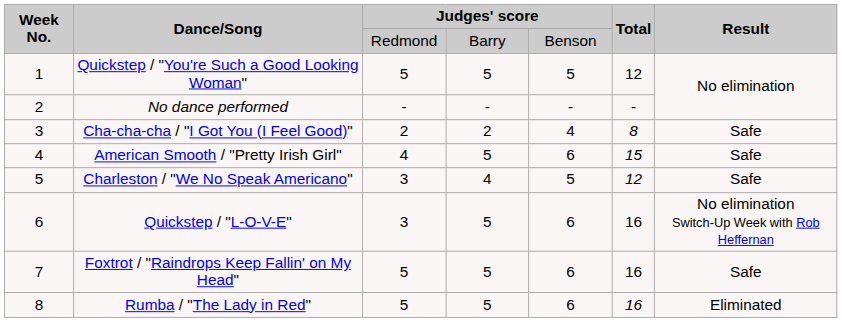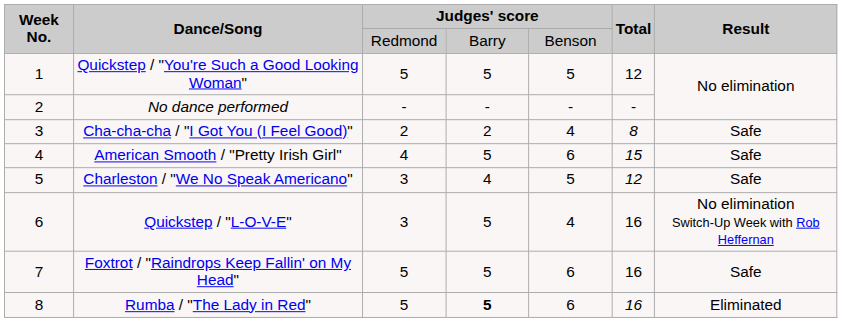 <table class="wikitable collapsible">
 <tr>
 <th rowspan="2" style="background:#ccc; text-align:Center;"><strong>Week No.</strong></th>
 <th rowspan="2" style="background:#ccc; text-align:Center;"><strong>Dance/Song</strong></th>
 <th colspan="3" style="background:#ccc; text-align:Center;"><strong>Judges' score</strong></th>
 <th rowspan="2" style="background:#ccc; text-align:Center;"><strong>Total</strong></th>
 <th rowspan="2" style="background:#ccc; text-align:Center;"><strong>Result</strong></th>
 </tr>
 <tr style="text-align:center; background:#ccc;">
 <td style="width:10%; ">Redmond</td>
 <td style="width:10%; ">Barry</td>
 <td style="width:10%; ">Benson</td>
 </tr>
 <tr style="text-align:center; background:#faf6f6;">
 <td>1</td>
 <td><a href='#'>Quickstep</a> / "<a href='#'>You're Such a Good Looking Woman</a>"</td>
 <td>5</td>
 <td>5</td>
 <td>5</td>
 <td>12</td>
 <td rowspan="2">No elimination</td>
 </tr>
 <tr style="text-align:center; background:#faf6f6;">
 <td>2</td>
 <td><em>No dance performed</em></td>
 <td>-</td>
 <td>-</td>
 <td>-</td>
 <td>-</td>
 </tr>
 <tr style="text-align:center; background:#faf6f6;">
 <td>3</td>
 <td><a href='#'>Cha-cha-cha</a> / "<a href='#'>I Got You (I Feel Good)</a>"</td>
 <td>2</td>
 <td>2</td>
 <td>4</td>
 <td><span><em>8</em></span></td>
 <td>Safe</td>
 </tr>
 <tr style="text-align:center; background:#faf6f6;">
 <td>4</td>
 <td><a href='#'>American Smooth</a> / "Pretty Irish Girl"</td>
 <td>4</td>
 <td>5</td>
 <td>6</td>
 <td><span><em>15</em></span></td>
 <td>Safe</td>
 </tr>
 <tr style="text-align:center; background:#faf6f6;">
 <td>5</td>
 <td><a href='#'>Charleston</a> / "<a href='#'>We No Speak Americano</a>"</td>
 <td>3</td>
 <td>4</td>
 <td>5</td>
 <td><span><em>12</em></span></td>
 <td>Safe</td>
 </tr>
 <tr style="text-align:center; background:#faf6f6;">
 <td>6</td>
 <td><a href='#'>Quickstep</a> / "<a href='#'>L-O-V-E</a>"</td>
 <td>3</td>
 <td>5</td>
-<td>6</td>
+<td>4</td>
 <td>16</td>
 <td>No elimination<br><small>Switch-Up Week with <a href='#'>Rob Heffernan</a></small></td>
 </tr>
 <tr style="text-align:center; background:#faf6f6;">
 <td>7</td>
 <td><a href='#'>Foxtrot</a> / "<a href='#'>Raindrops Keep Fallin' on My Head</a>"</td>
 <td>5</td>
 <td>5</td>
 <td>6</td>
 <td>16</td>
 <td>Safe</td>
 </tr>
 <tr style="text-align:center; background:#faf6f6">
 <td>8</td>
 <td><a href='#'>Rumba</a> / "<a href='#'>The Lady in Red</a>"</td>
 <td>5</td>
-<td>5</td>
+<td><strong>5</strong></td>
 <td>6</td>
 <td><span><em>16</em></span></td>
 <td>Eliminated</td>
 </tr>
 </table>
